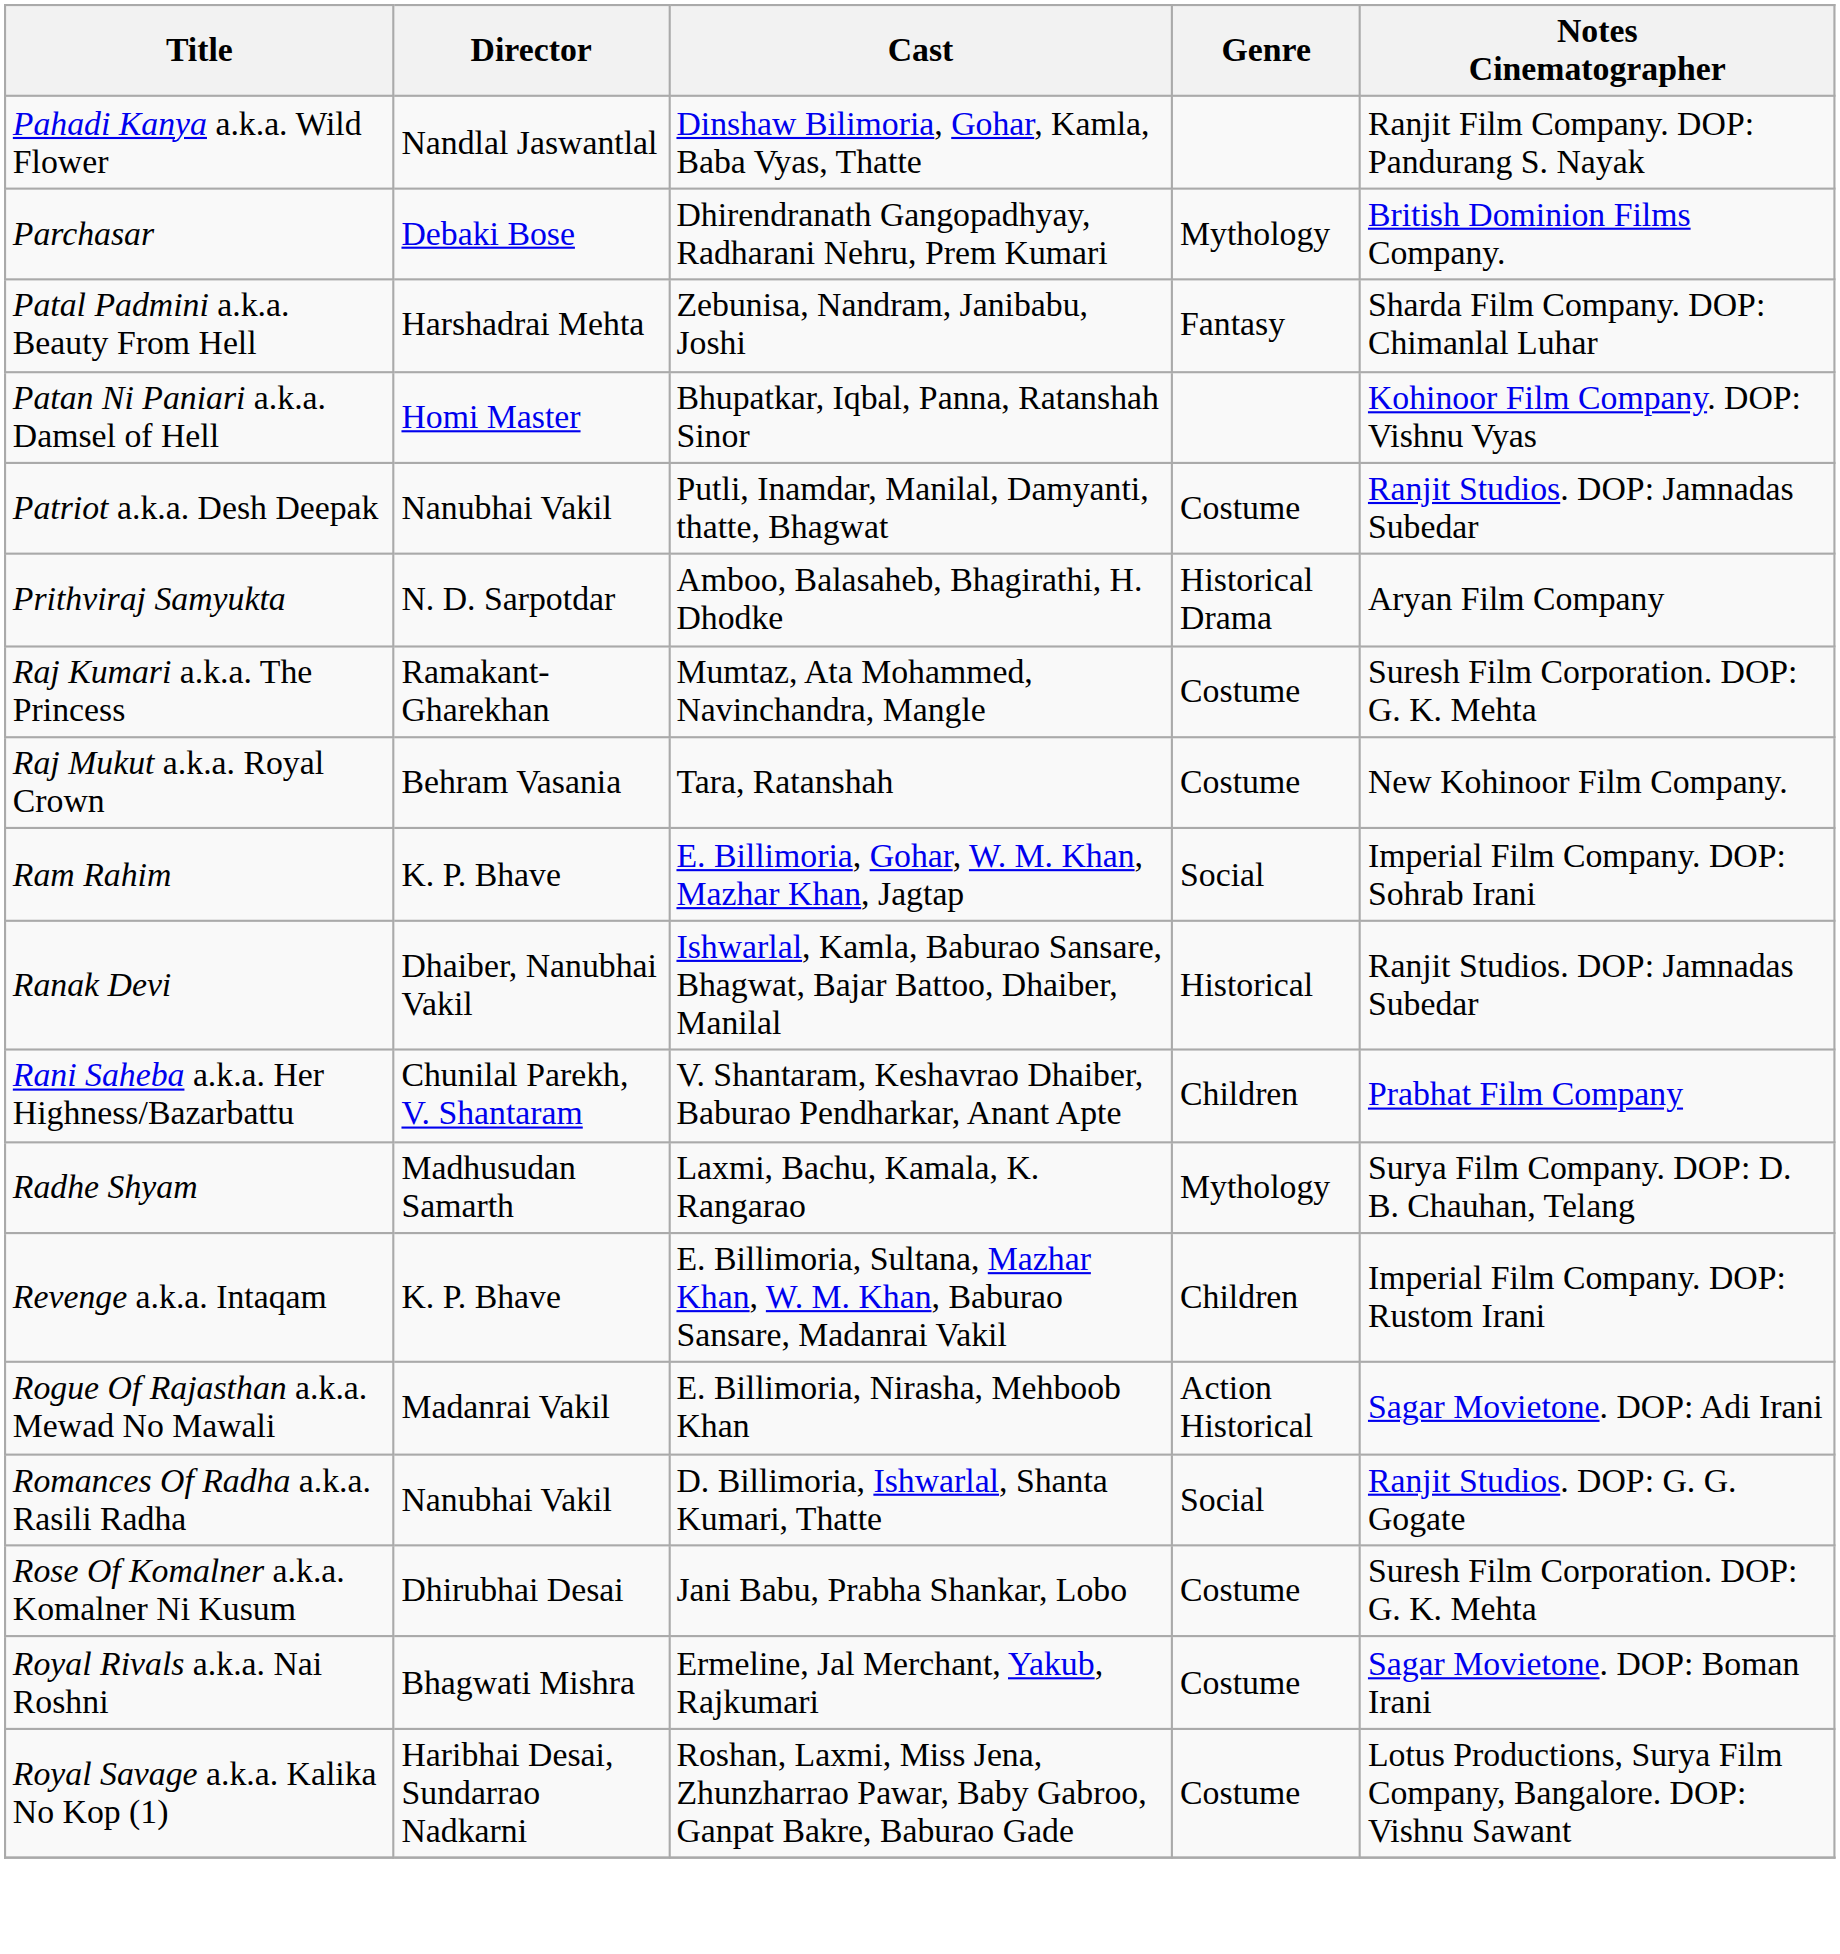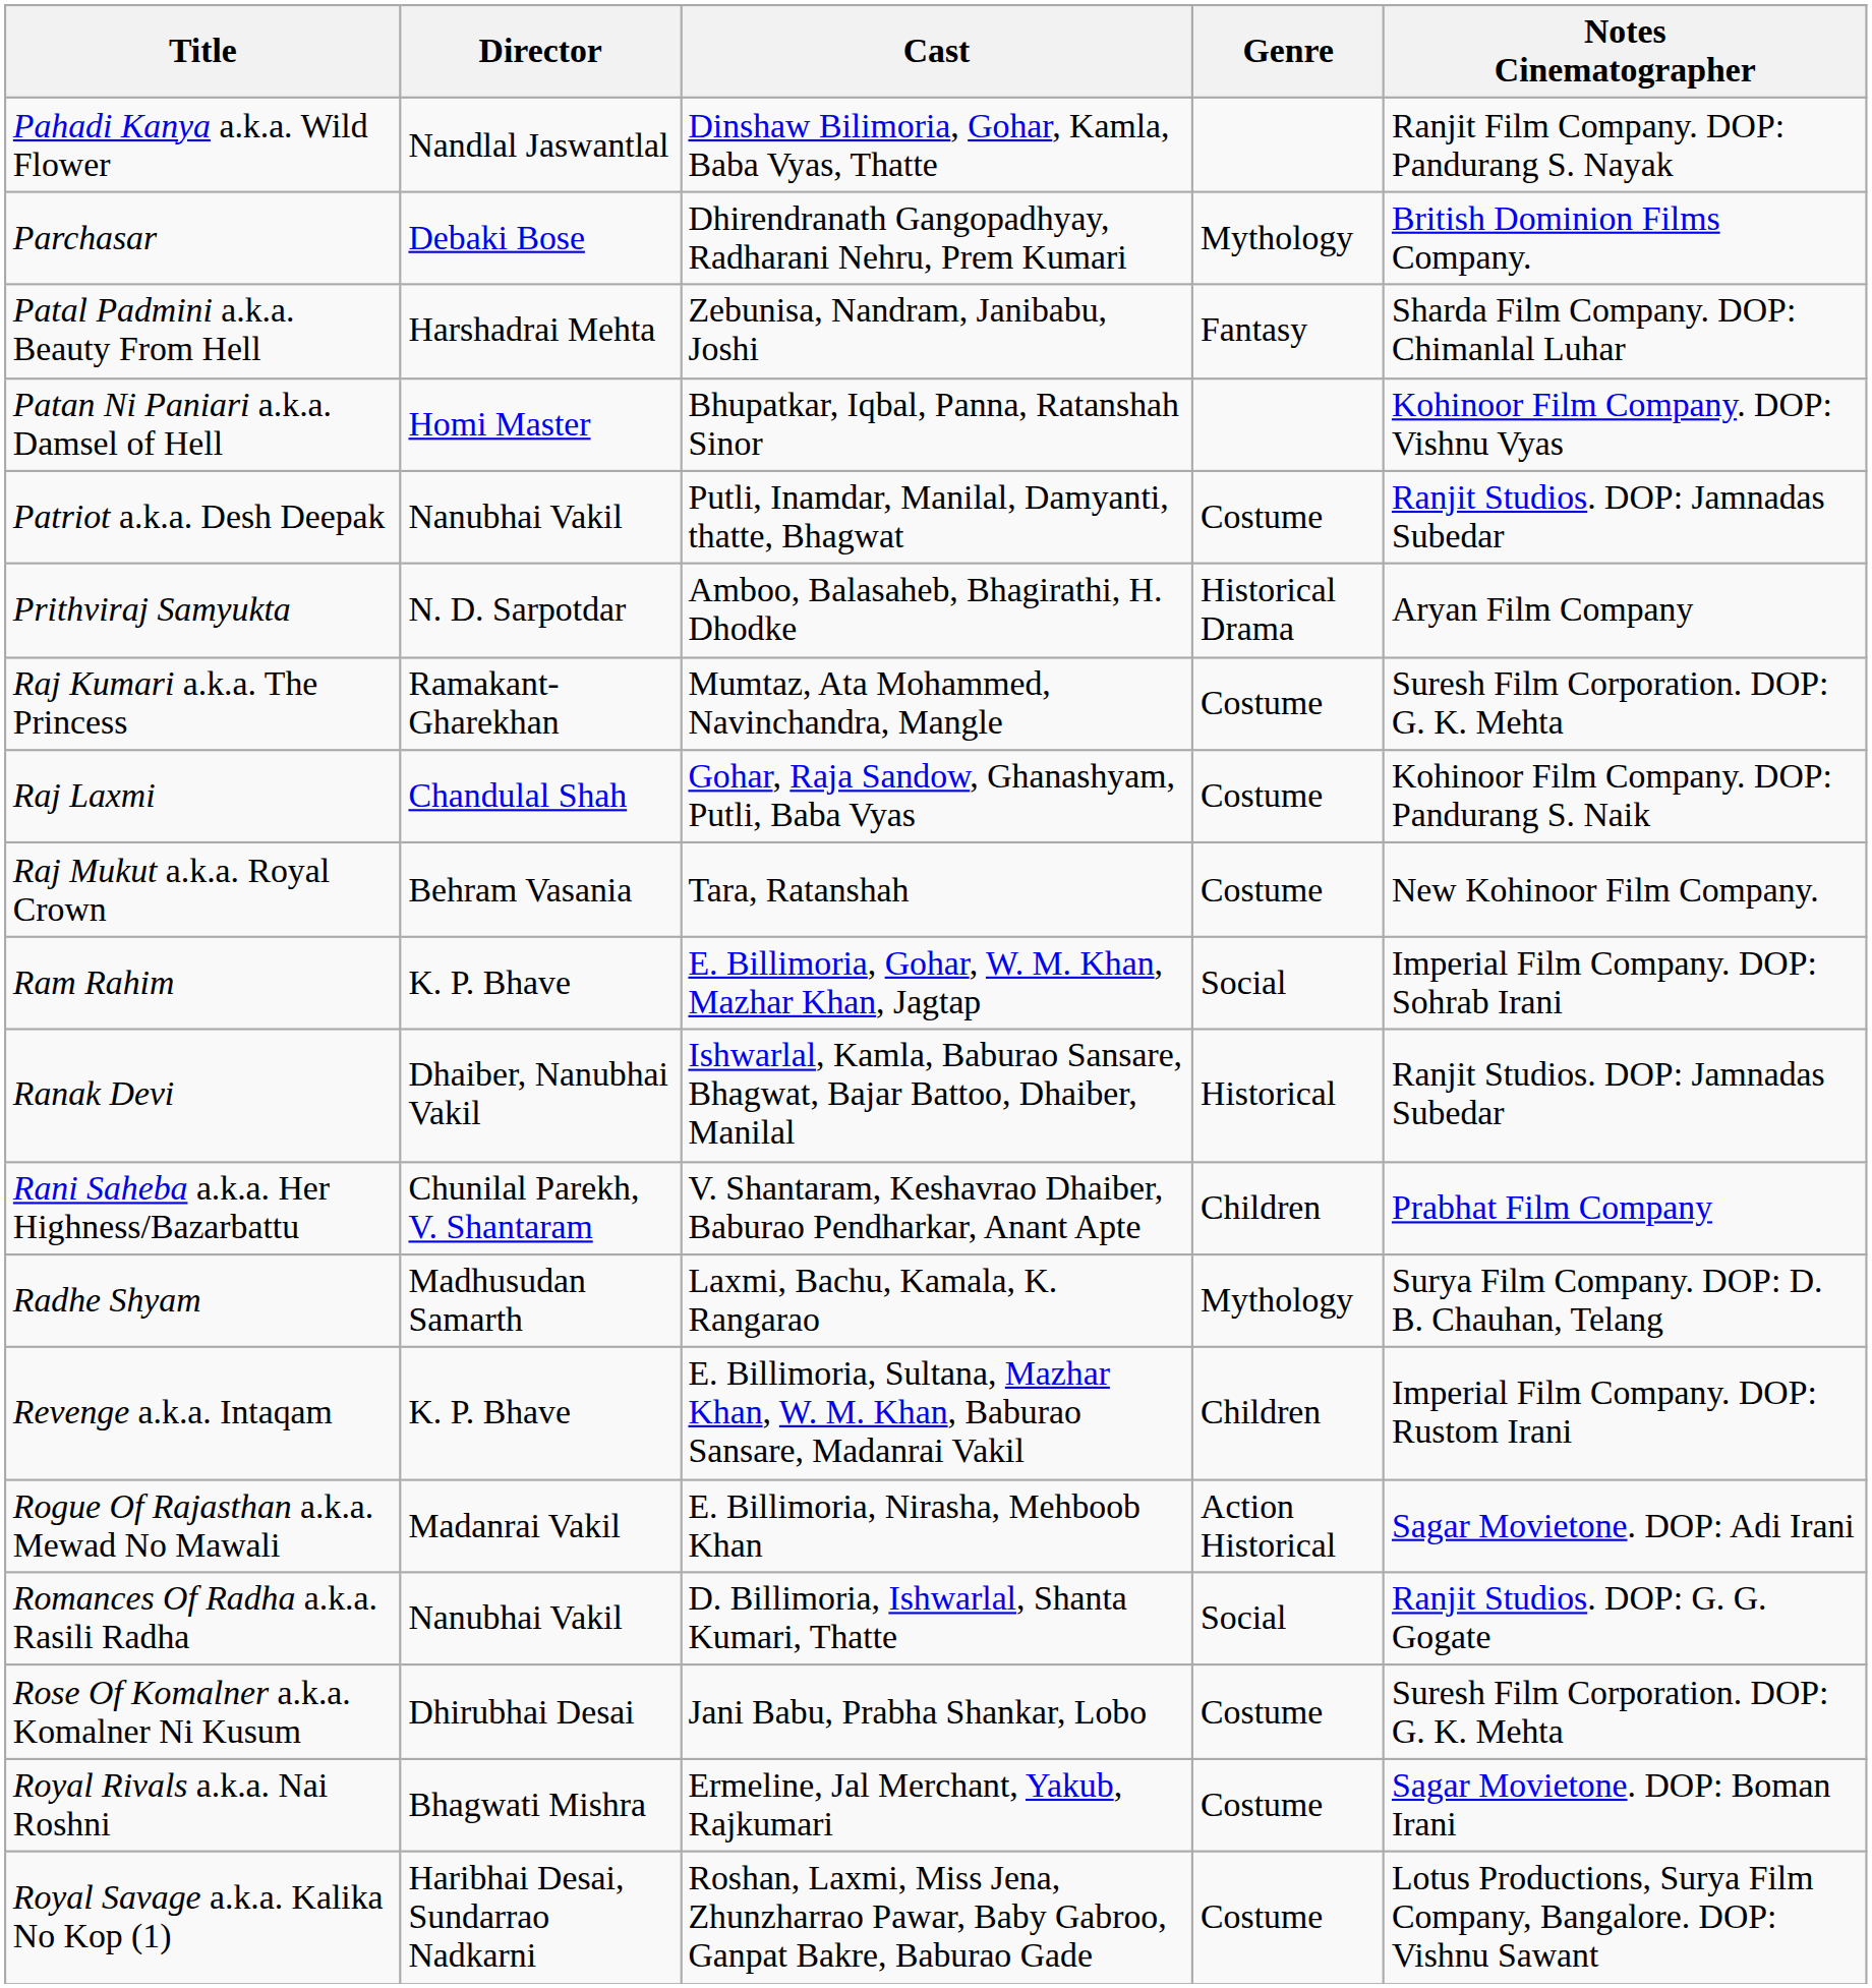 <table class="wikitable">
 <tr>
 <th>Title</th>
 <th>Director</th>
 <th>Cast</th>
 <th>Genre</th>
 <th>Notes<br>Cinematographer</th>
 </tr>
 <tr>
 <td><em><a href='#'>Pahadi Kanya</a></em> a.k.a. Wild Flower</td>
 <td>Nandlal Jaswantlal</td>
 <td><a href='#'>Dinshaw Bilimoria</a>, <a href='#'>Gohar</a>, Kamla, Baba Vyas, Thatte</td>
 <td></td>
 <td>Ranjit Film Company. DOP: Pandurang S. Nayak</td>
 </tr>
 <tr>
 <td><em>Parchasar</em></td>
 <td><a href='#'>Debaki Bose</a></td>
 <td>Dhirendranath Gangopadhyay, Radharani Nehru, Prem Kumari</td>
 <td>Mythology</td>
 <td><a href='#'>British Dominion Films</a> Company.</td>
 </tr>
 <tr>
 <td><em>Patal Padmini</em> a.k.a. Beauty From Hell</td>
 <td>Harshadrai Mehta</td>
 <td>Zebunisa, Nandram, Janibabu, Joshi</td>
 <td>Fantasy</td>
 <td>Sharda Film Company. DOP: Chimanlal Luhar</td>
 </tr>
 <tr>
 <td><em>Patan Ni Paniari</em> a.k.a. Damsel of Hell</td>
 <td><a href='#'>Homi Master</a></td>
 <td>Bhupatkar, Iqbal, Panna, Ratanshah Sinor</td>
 <td></td>
 <td><a href='#'>Kohinoor Film Company</a>. DOP: Vishnu Vyas</td>
 </tr>
 <tr>
 <td><em>Patriot</em> a.k.a. Desh Deepak</td>
 <td>Nanubhai Vakil</td>
 <td>Putli, Inamdar, Manilal, Damyanti, thatte, Bhagwat</td>
 <td>Costume</td>
 <td><a href='#'>Ranjit Studios</a>. DOP: Jamnadas Subedar</td>
 </tr>
 <tr>
 <td><em>Prithviraj Samyukta</em></td>
 <td>N. D. Sarpotdar</td>
 <td>Amboo, Balasaheb, Bhagirathi, H. Dhodke</td>
 <td>Historical Drama</td>
 <td>Aryan Film Company</td>
 </tr>
 <tr>
 <td><em>Raj Kumari</em> a.k.a. The Princess</td>
 <td>Ramakant-Gharekhan</td>
 <td>Mumtaz, Ata Mohammed, Navinchandra, Mangle</td>
 <td>Costume</td>
 <td>Suresh Film Corporation. DOP: G. K. Mehta</td>
+</tr>
+<tr>
+<td><em>Raj Laxmi</em></td>
+<td><a href='#'>Chandulal Shah</a></td>
+<td><a href='#'>Gohar</a>, <a href='#'>Raja Sandow</a>, Ghanashyam, Putli, Baba Vyas</td>
+<td>Costume</td>
+<td>Kohinoor Film Company. DOP: Pandurang S. Naik</td>
 </tr>
 <tr>
 <td><em>Raj Mukut</em> a.k.a. Royal Crown</td>
 <td>Behram Vasania</td>
 <td>Tara, Ratanshah</td>
 <td>Costume</td>
 <td>New Kohinoor Film Company.</td>
 </tr>
 <tr>
 <td><em>Ram Rahim</em></td>
 <td>K. P. Bhave</td>
 <td><a href='#'>E. Billimoria</a>, <a href='#'>Gohar</a>, <a href='#'>W. M. Khan</a>, <a href='#'>Mazhar Khan</a>, Jagtap</td>
 <td>Social</td>
 <td>Imperial Film Company. DOP: Sohrab Irani</td>
 </tr>
 <tr>
 <td><em>Ranak Devi</em></td>
 <td>Dhaiber, Nanubhai Vakil</td>
 <td><a href='#'>Ishwarlal</a>, Kamla, Baburao Sansare, Bhagwat, Bajar Battoo, Dhaiber, Manilal</td>
 <td>Historical</td>
 <td>Ranjit Studios. DOP: Jamnadas Subedar</td>
 </tr>
 <tr>
 <td><em><a href='#'>Rani Saheba</a></em> a.k.a. Her Highness/Bazarbattu</td>
 <td>Chunilal Parekh, <a href='#'>V. Shantaram</a></td>
 <td>V. Shantaram, Keshavrao Dhaiber, Baburao Pendharkar, Anant Apte</td>
 <td>Children</td>
 <td><a href='#'>Prabhat Film Company</a></td>
 </tr>
 <tr>
 <td><em>Radhe Shyam</em></td>
 <td>Madhusudan Samarth</td>
 <td>Laxmi, Bachu, Kamala, K. Rangarao</td>
 <td>Mythology</td>
 <td>Surya Film Company. DOP: D. B. Chauhan, Telang</td>
 </tr>
 <tr>
 <td><em>Revenge</em> a.k.a. Intaqam</td>
 <td>K. P. Bhave</td>
 <td>E. Billimoria, Sultana, <a href='#'>Mazhar Khan</a>, <a href='#'>W. M. Khan</a>, Baburao Sansare, Madanrai Vakil</td>
 <td>Children</td>
 <td>Imperial Film Company. DOP: Rustom Irani</td>
 </tr>
 <tr>
 <td><em>Rogue Of Rajasthan</em> a.k.a. Mewad No Mawali</td>
 <td>Madanrai Vakil</td>
 <td>E. Billimoria, Nirasha, Mehboob Khan</td>
 <td>Action Historical</td>
 <td><a href='#'>Sagar Movietone</a>. DOP: Adi Irani</td>
 </tr>
 <tr>
 <td><em>Romances Of Radha</em> a.k.a. Rasili Radha</td>
 <td>Nanubhai Vakil</td>
 <td>D. Billimoria, <a href='#'>Ishwarlal</a>, Shanta Kumari, Thatte</td>
 <td>Social</td>
 <td><a href='#'>Ranjit Studios</a>. DOP: G. G. Gogate</td>
 </tr>
 <tr>
 <td><em>Rose Of Komalner</em> a.k.a. Komalner Ni Kusum</td>
 <td>Dhirubhai Desai</td>
 <td>Jani Babu, Prabha Shankar, Lobo</td>
 <td>Costume</td>
 <td>Suresh Film Corporation. DOP: G. K. Mehta</td>
 </tr>
 <tr>
 <td><em>Royal Rivals</em> a.k.a. Nai Roshni</td>
 <td>Bhagwati Mishra</td>
 <td>Ermeline, Jal Merchant, <a href='#'>Yakub</a>, Rajkumari</td>
 <td>Costume</td>
 <td><a href='#'>Sagar Movietone</a>. DOP: Boman Irani</td>
 </tr>
 <tr>
 <td><em>Royal Savage</em> a.k.a. Kalika No Kop (1)</td>
 <td>Haribhai Desai, Sundarrao Nadkarni</td>
 <td>Roshan, Laxmi, Miss Jena, Zhunzharrao Pawar, Baby Gabroo, Ganpat Bakre, Baburao Gade</td>
 <td>Costume</td>
 <td>Lotus Productions, Surya Film Company, Bangalore. DOP: Vishnu Sawant</td>
 </tr>
 <tr>
 </tr>
 </table>
